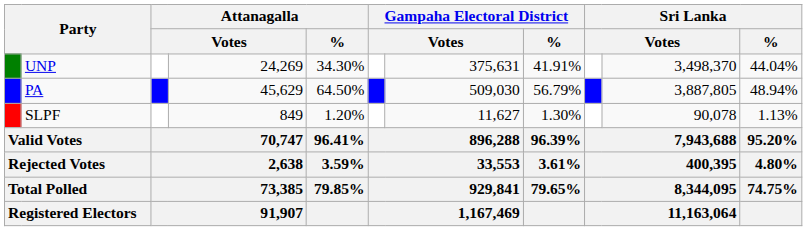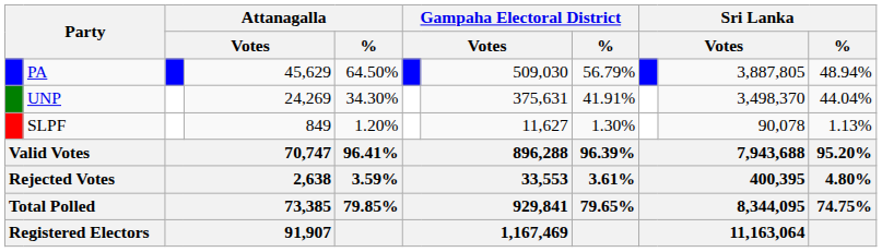 <table class="wikitable">
 <tr>
 <th colspan="2" width="144px"rowspan="2">Party</th>
 <th colspan="3" width="216px">Attanagalla</th>
 <th colspan="3" width="216px"><a href='#'>Gampaha Electoral District</a></th>
 <th colspan="3" width="216px">Sri Lanka</th>
 </tr>
 <tr>
 <th colspan="2" width="144px">Votes</th>
 <th>%</th>
 <th colspan="2" width="144px">Votes</th>
 <th>%</th>
 <th colspan="2" width="144px">Votes</th>
 <th>%</th>
 </tr>
 <tr>
+<td style="background-color:blue;" width="10px"></td>
+<td style="text-align:left;"><a href='#'>PA</a></td>
+<td style="background-color:blue;" width="10px"></td>
+<td style="text-align:right;">45,629</td>
+<td style="text-align:right;">64.50%</td>
+<td style="background-color:blue;" width="10px"></td>
+<td style="text-align:right;">509,030</td>
+<td style="text-align:right;">56.79%</td>
+<td style="background-color:blue;" width="10px"></td>
+<td style="text-align:right;">3,887,805</td>
+<td style="text-align:right;">48.94%</td>
+</tr>
+<tr>
 <td style="background-color:green;" width="10px"></td>
 <td style="text-align:left;"><a href='#'>UNP</a></td>
 <td style="background-color:white;" width="10px"></td>
 <td style="text-align:right;">24,269</td>
 <td style="text-align:right;">34.30%</td>
 <td style="background-color:white;" width="10px"></td>
 <td style="text-align:right;">375,631</td>
 <td style="text-align:right;">41.91%</td>
 <td style="background-color:white;" width="10px"></td>
 <td style="text-align:right;">3,498,370</td>
 <td style="text-align:right;">44.04%</td>
-</tr>
-<tr>
-<td style="background-color:blue;" width="10px"></td>
-<td style="text-align:left;"><a href='#'>PA</a></td>
-<td style="background-color:blue;" width="10px"></td>
-<td style="text-align:right;">45,629</td>
-<td style="text-align:right;">64.50%</td>
-<td style="background-color:blue;" width="10px"></td>
-<td style="text-align:right;">509,030</td>
-<td style="text-align:right;">56.79%</td>
-<td style="background-color:blue;" width="10px"></td>
-<td style="text-align:right;">3,887,805</td>
-<td style="text-align:right;">48.94%</td>
 </tr>
 <tr>
 <td style="background-color:red;" width="10px"></td>
 <td style="text-align:left;">SLPF</td>
 <td style="background-color:white;" width="10px"></td>
 <td style="text-align:right;">849</td>
 <td style="text-align:right;">1.20%</td>
 <td style="background-color:white;" width="10px"></td>
 <td style="text-align:right;">11,627</td>
 <td style="text-align:right;">1.30%</td>
 <td style="background-color:white;" width="10px"></td>
 <td style="text-align:right;">90,078</td>
 <td style="text-align:right;">1.13%</td>
 </tr>
 <tr>
 <th colspan="2" width="144px"style="text-align:left;">Valid Votes</th>
 <th style="text-align:right;"colspan="2" width="144px">70,747</th>
 <th style="text-align:right;">96.41%</th>
 <th style="text-align:right;"colspan="2" width="144px">896,288</th>
 <th style="text-align:right;">96.39%</th>
 <th style="text-align:right;"colspan="2" width="144px">7,943,688</th>
 <th style="text-align:right;">95.20%</th>
 </tr>
 <tr>
 <th colspan="2" width="144px"style="text-align:left;">Rejected Votes</th>
 <th style="text-align:right;"colspan="2" width="144px">2,638</th>
 <th style="text-align:right;">3.59%</th>
 <th style="text-align:right;"colspan="2" width="144px">33,553</th>
 <th style="text-align:right;">3.61%</th>
 <th style="text-align:right;"colspan="2" width="144px">400,395</th>
 <th style="text-align:right;">4.80%</th>
 </tr>
 <tr>
 <th colspan="2" width="144px"style="text-align:left;">Total Polled</th>
 <th style="text-align:right;"colspan="2" width="144px">73,385</th>
 <th style="text-align:right;">79.85%</th>
 <th style="text-align:right;"colspan="2" width="144px">929,841</th>
 <th style="text-align:right;">79.65%</th>
 <th style="text-align:right;"colspan="2" width="144px">8,344,095</th>
 <th style="text-align:right;">74.75%</th>
 </tr>
 <tr>
 <th colspan="2" width="144px"style="text-align:left;">Registered Electors</th>
 <th style="text-align:right;"colspan="2" width="144px">91,907</th>
 <th></th>
 <th style="text-align:right;"colspan="2" width="144px">1,167,469</th>
 <th></th>
 <th style="text-align:right;"colspan="2" width="144px">11,163,064</th>
 <th></th>
 </tr>
 </table>
